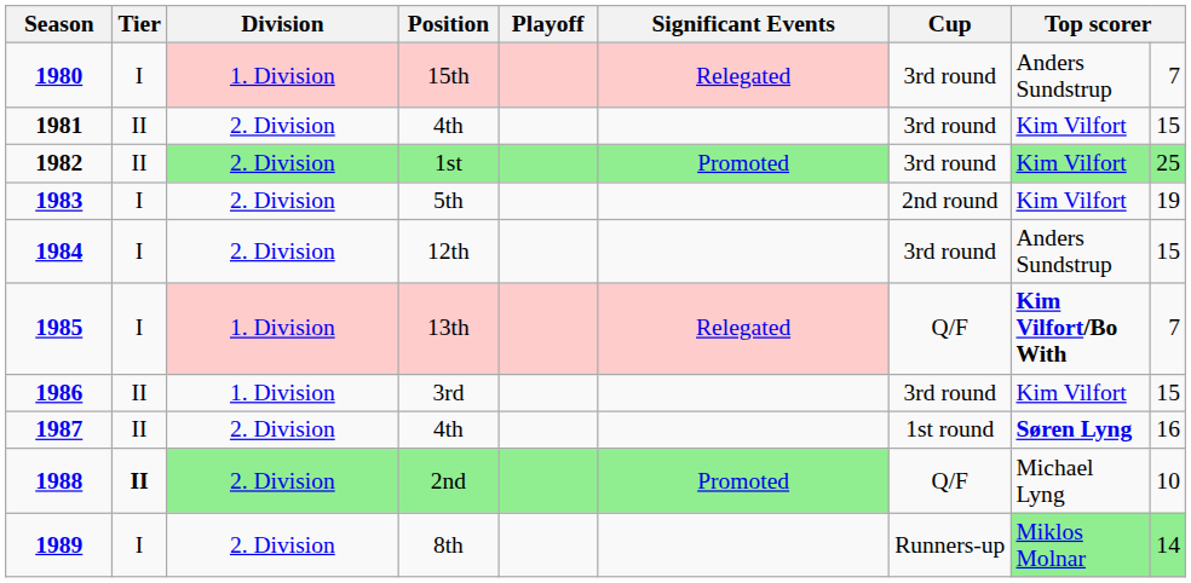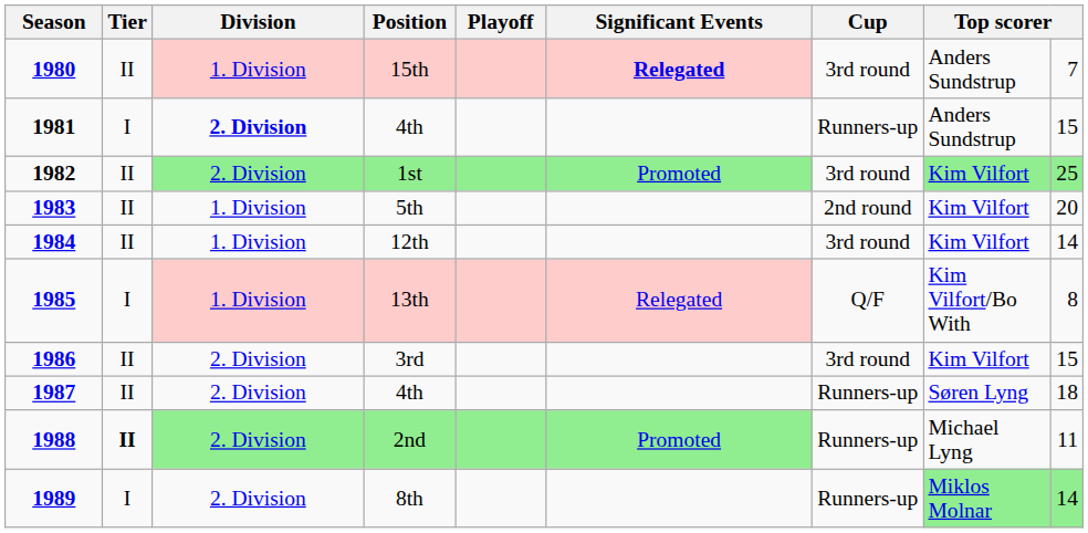 <table class="wikitable"  style="text-align:center; width:800px;">
 <tr>
 <th style="width:65px;">Season</th>
 <th style="width:25px;">Tier</th>
 <th style="width:150px;">Division</th>
 <th style="width:60px;">Position</th>
 <th style="width:60px;">Playoff</th>
 <th style="width:190px;">Significant Events</th>
 <th style="width:75px;">Cup</th>
 <th colspan="2" style="width:180px;">Top scorer</th>
 </tr>
 <tr>
 <td><strong><a href='#'>1980</a></strong></td>
-<td>I</td>
+<td>II</td>
 <td style="background:#fcc;"><a href='#'>1. Division</a></td>
 <td style="background:#fcc;">15th</td>
 <td style="background:#fcc;"></td>
-<td style="background:#fcc;"><a href='#'>Relegated</a></td>
+<td style="background:#fcc;"><strong><a href='#'>Relegated</a></strong></td>
 <td>3rd round</td>
 <td align=left>Anders Sundstrup</td>
 <td align=right>7</td>
 </tr>
 <tr>
 <td><strong>1981</strong></td>
-<td>II</td>
-<td><a href='#'>2. Division</a></td>
+<td>I</td>
+<td><strong><a href='#'>2. Division</a></strong></td>
 <td>4th</td>
 <td></td>
 <td></td>
-<td>3rd round</td>
-<td align=left><a href='#'>Kim Vilfort</a></td>
+<td>Runners-up</td>
+<td align=left>Anders Sundstrup</td>
 <td align=right>15</td>
 </tr>
 <tr>
 <td><strong>1982</strong></td>
 <td>II</td>
 <td style="background: #90EE90;"><a href='#'>2. Division</a></td>
 <td style="background: #90EE90;">1st</td>
 <td style="background: #90EE90;"></td>
 <td style="background: #90EE90;"><a href='#'>Promoted</a></td>
 <td>3rd round</td>
 <td style="text-align:left; background:#90ee90;"><a href='#'>Kim Vilfort</a></td>
 <td style="text-align:right; background:#90ee90;">25</td>
 </tr>
 <tr>
 <td><strong><a href='#'>1983</a></strong></td>
-<td>I</td>
-<td><a href='#'>2. Division</a></td>
+<td>II</td>
+<td><a href='#'>1. Division</a></td>
 <td>5th</td>
 <td></td>
 <td></td>
 <td>2nd round</td>
 <td align=left><a href='#'>Kim Vilfort</a></td>
-<td align=right>19</td>
+<td align=right>20</td>
 </tr>
 <tr>
 <td><strong><a href='#'>1984</a></strong></td>
-<td>I</td>
-<td><a href='#'>2. Division</a></td>
+<td>II</td>
+<td><a href='#'>1. Division</a></td>
 <td>12th</td>
 <td></td>
 <td></td>
 <td>3rd round</td>
-<td align=left>Anders Sundstrup</td>
-<td align=right>15</td>
+<td align=left><a href='#'>Kim Vilfort</a></td>
+<td align=right>14</td>
 </tr>
 <tr>
 <td><strong><a href='#'>1985</a></strong></td>
 <td>I</td>
 <td style="background:#fcc;"><a href='#'>1. Division</a></td>
 <td style="background:#fcc;">13th</td>
 <td style="background:#fcc;"></td>
 <td style="background:#fcc;"><a href='#'>Relegated</a></td>
 <td>Q/F</td>
-<td align=left><strong><a href='#'>Kim Vilfort</a>/Bo With</strong></td>
-<td align=right>7</td>
+<td align=left><a href='#'>Kim Vilfort</a>/Bo With</td>
+<td align=right>8</td>
 </tr>
 <tr>
 <td><strong><a href='#'>1986</a></strong></td>
 <td>II</td>
-<td><a href='#'>1. Division</a></td>
+<td><a href='#'>2. Division</a></td>
 <td>3rd</td>
 <td></td>
 <td></td>
 <td>3rd round</td>
 <td align=left><a href='#'>Kim Vilfort</a></td>
 <td align=right>15</td>
 </tr>
 <tr>
 <td><strong><a href='#'>1987</a></strong></td>
 <td>II</td>
 <td><a href='#'>2. Division</a></td>
 <td>4th</td>
 <td></td>
 <td></td>
-<td>1st round</td>
-<td align=left><strong><a href='#'>Søren Lyng</a></strong></td>
-<td align=right>16</td>
+<td>Runners-up</td>
+<td align=left><a href='#'>Søren Lyng</a></td>
+<td align=right>18</td>
 </tr>
 <tr>
 <td><strong><a href='#'>1988</a></strong></td>
 <td><strong>II</strong></td>
 <td style="background: #90EE90;"><a href='#'>2. Division</a></td>
 <td style="background: #90EE90;">2nd</td>
 <td style="background: #90EE90;"></td>
 <td style="background: #90EE90;"><a href='#'>Promoted</a></td>
-<td>Q/F</td>
+<td>Runners-up</td>
 <td align=left>Michael Lyng</td>
-<td align=right>10</td>
+<td align=right>11</td>
 </tr>
 <tr>
 <td><strong><a href='#'>1989</a></strong></td>
 <td>I</td>
 <td><a href='#'>2. Division</a></td>
 <td>8th</td>
 <td></td>
 <td></td>
 <td>Runners-up</td>
 <td style="text-align:left; background:#90ee90;"><a href='#'>Miklos Molnar</a></td>
 <td style="text-align:right; background:#90ee90;">14</td>
 </tr>
 </table>
